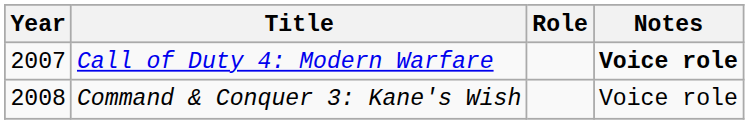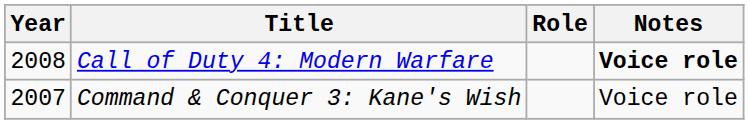 <table class="wikitable">
 <tr>
 <th>Year</th>
 <th>Title</th>
 <th>Role</th>
 <th>Notes</th>
 </tr>
 <tr>
-<td>2007</td>
+<td>2008</td>
 <td><em><a href='#'>Call of Duty 4: Modern Warfare</a></em></td>
 <td></td>
 <td><strong>Voice role</strong></td>
 </tr>
 <tr>
-<td>2008</td>
+<td>2007</td>
 <td><em>Command & Conquer 3: Kane's Wish</em></td>
 <td></td>
 <td>Voice role</td>
 </tr>
 </table>
